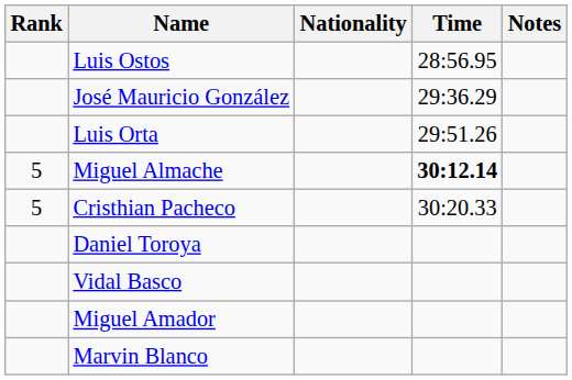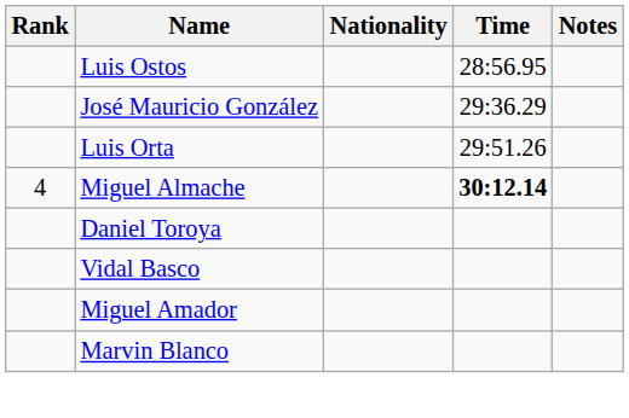 <table class="wikitable sortable" style="text-align:center;font-size:95%">
 <tr>
 <th>Rank</th>
 <th>Name</th>
 <th>Nationality</th>
 <th>Time</th>
 <th>Notes</th>
 </tr>
 <tr>
 <td></td>
 <td align=left><a href='#'>Luis Ostos</a></td>
 <td align=left></td>
 <td>28:56.95</td>
 <td></td>
 </tr>
 <tr>
 <td></td>
 <td align=left><a href='#'>José Mauricio González</a></td>
 <td align=left></td>
 <td>29:36.29</td>
 <td></td>
 </tr>
 <tr>
 <td></td>
 <td align=left><a href='#'>Luis Orta</a></td>
 <td align=left></td>
 <td>29:51.26</td>
 <td></td>
 </tr>
 <tr>
-<td>5</td>
+<td>4</td>
 <td align=left><a href='#'>Miguel Almache</a></td>
 <td align=left></td>
 <td><strong>30:12.14</strong></td>
-<td></td>
-</tr>
-<tr>
-<td>5</td>
-<td align=left><a href='#'>Cristhian Pacheco</a></td>
-<td align=left></td>
-<td>30:20.33</td>
 <td></td>
 </tr>
 <tr>
 <td></td>
 <td align=left><a href='#'>Daniel Toroya</a></td>
 <td align=left></td>
 <td></td>
 <td></td>
 </tr>
 <tr>
 <td></td>
 <td align=left><a href='#'>Vidal Basco</a></td>
 <td align=left></td>
 <td></td>
 <td></td>
 </tr>
 <tr>
 <td></td>
 <td align=left><a href='#'>Miguel Amador</a></td>
 <td align=left></td>
 <td></td>
 <td></td>
 </tr>
 <tr>
 <td></td>
 <td align=left><a href='#'>Marvin Blanco</a></td>
 <td align=left></td>
 <td></td>
 <td></td>
 </tr>
 </table>
